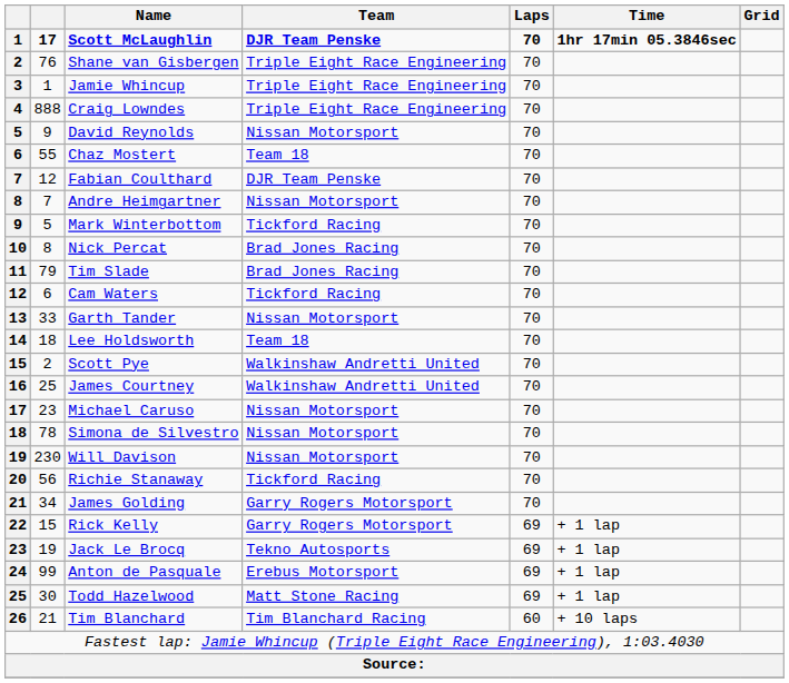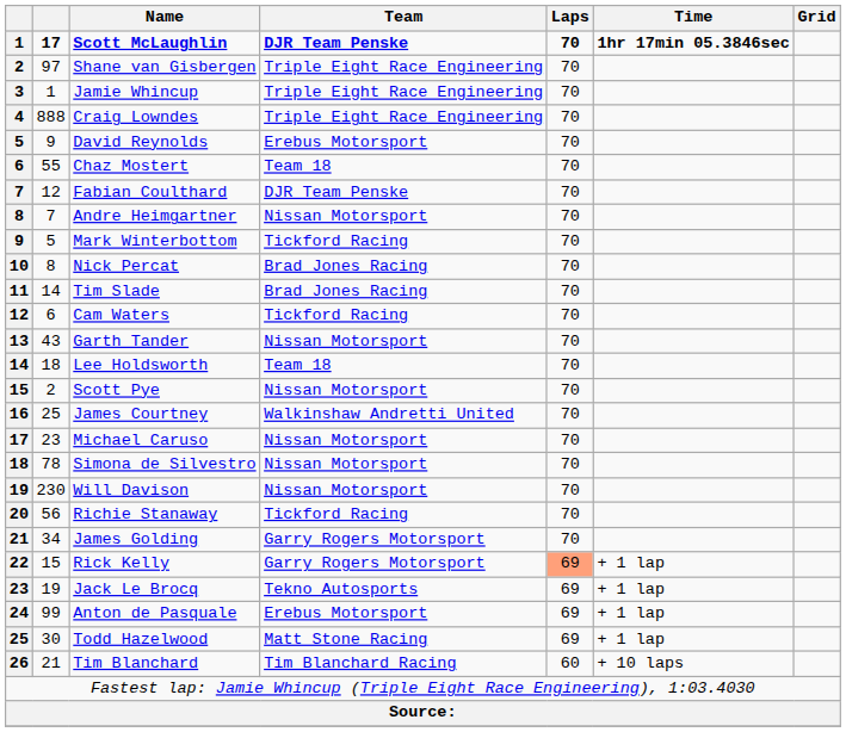 <table class="wikitable" style="font-size: 87%">
 <tr>
 <th></th>
 <th></th>
 <th>Name</th>
 <th>Team</th>
 <th>Laps</th>
 <th>Time</th>
 <th>Grid</th>
 </tr>
 <tr>
 <th><strong>1</strong></th>
 <td align="center"><strong>17</strong></td>
 <td><strong> <a href='#'>Scott McLaughlin</a></strong></td>
 <td><strong><a href='#'>DJR Team Penske</a></strong></td>
 <td align="center"><strong>70</strong></td>
 <td><strong>1hr 17min 05.3846sec</strong></td>
 <td></td>
 </tr>
 <tr>
 <th>2</th>
-<td align="center">76</td>
+<td align="center">97</td>
 <td> <a href='#'>Shane van Gisbergen</a></td>
 <td><a href='#'>Triple Eight Race Engineering</a></td>
 <td align="center">70</td>
 <td></td>
 <td></td>
 </tr>
 <tr>
 <th>3</th>
 <td align="center">1</td>
 <td> <a href='#'>Jamie Whincup</a></td>
 <td><a href='#'>Triple Eight Race Engineering</a></td>
 <td align="center">70</td>
 <td></td>
 <td></td>
 </tr>
 <tr>
 <th>4</th>
 <td align="center">888</td>
 <td> <a href='#'>Craig Lowndes</a></td>
 <td><a href='#'>Triple Eight Race Engineering</a></td>
 <td align="center">70</td>
 <td></td>
 <td></td>
 </tr>
 <tr>
 <th>5</th>
 <td align="center">9</td>
 <td> <a href='#'>David Reynolds</a></td>
-<td><a href='#'>Nissan Motorsport</a></td>
+<td><a href='#'>Erebus Motorsport</a></td>
 <td align="center">70</td>
 <td></td>
 <td></td>
 </tr>
 <tr>
 <th>6</th>
 <td align="center">55</td>
 <td> <a href='#'>Chaz Mostert</a></td>
 <td><a href='#'>Team 18</a></td>
 <td align="center">70</td>
 <td></td>
 <td></td>
 </tr>
 <tr>
 <th>7</th>
 <td align="center">12</td>
 <td> <a href='#'>Fabian Coulthard</a></td>
 <td><a href='#'>DJR Team Penske</a></td>
 <td align="center">70</td>
 <td></td>
 <td></td>
 </tr>
 <tr>
 <th>8</th>
 <td align="center">7</td>
 <td> <a href='#'>Andre Heimgartner</a></td>
 <td><a href='#'>Nissan Motorsport</a></td>
 <td align="center">70</td>
 <td></td>
 <td></td>
 </tr>
 <tr>
 <th>9</th>
 <td align="center">5</td>
 <td> <a href='#'>Mark Winterbottom</a></td>
 <td><a href='#'>Tickford Racing</a></td>
 <td align="center">70</td>
 <td></td>
 <td></td>
 </tr>
 <tr>
 <th>10</th>
 <td align="center">8</td>
 <td> <a href='#'>Nick Percat</a></td>
 <td><a href='#'>Brad Jones Racing</a></td>
 <td align="center">70</td>
 <td></td>
 <td></td>
 </tr>
 <tr>
 <th>11</th>
-<td align="center">79</td>
+<td align="center">14</td>
 <td> <a href='#'>Tim Slade</a></td>
 <td><a href='#'>Brad Jones Racing</a></td>
 <td align="center">70</td>
 <td></td>
 <td></td>
 </tr>
 <tr>
 <th>12</th>
 <td align="center">6</td>
 <td> <a href='#'>Cam Waters</a></td>
 <td><a href='#'>Tickford Racing</a></td>
 <td align="center">70</td>
 <td></td>
 <td></td>
 </tr>
 <tr>
 <th>13</th>
-<td align="center">33</td>
+<td align="center">43</td>
 <td> <a href='#'>Garth Tander</a></td>
 <td><a href='#'>Nissan Motorsport</a></td>
 <td align="center">70</td>
 <td></td>
 <td></td>
 </tr>
 <tr>
 <th>14</th>
 <td align="center">18</td>
 <td> <a href='#'>Lee Holdsworth</a></td>
 <td><a href='#'>Team 18</a></td>
 <td align="center">70</td>
 <td></td>
 <td></td>
 </tr>
 <tr>
 <th>15</th>
 <td align="center">2</td>
 <td> <a href='#'>Scott Pye</a></td>
-<td><a href='#'>Walkinshaw Andretti United</a></td>
+<td><a href='#'>Nissan Motorsport</a></td>
 <td align="center">70</td>
 <td></td>
 <td></td>
 </tr>
 <tr>
 <th>16</th>
 <td align="center">25</td>
 <td> <a href='#'>James Courtney</a></td>
 <td><a href='#'>Walkinshaw Andretti United</a></td>
 <td align="center">70</td>
 <td></td>
 <td></td>
 </tr>
 <tr>
 <th>17</th>
 <td align="center">23</td>
 <td> <a href='#'>Michael Caruso</a></td>
 <td><a href='#'>Nissan Motorsport</a></td>
 <td align="center">70</td>
 <td></td>
 <td></td>
 </tr>
 <tr>
 <th>18</th>
 <td align="center">78</td>
 <td> <a href='#'>Simona de Silvestro</a></td>
 <td><a href='#'>Nissan Motorsport</a></td>
 <td align="center">70</td>
 <td></td>
 <td></td>
 </tr>
 <tr>
 <th>19</th>
 <td align="center">230</td>
 <td> <a href='#'>Will Davison</a></td>
 <td><a href='#'>Nissan Motorsport</a></td>
 <td align="center">70</td>
 <td></td>
 <td></td>
 </tr>
 <tr>
 <th>20</th>
 <td align="center">56</td>
 <td> <a href='#'>Richie Stanaway</a></td>
 <td><a href='#'>Tickford Racing</a></td>
 <td align="center">70</td>
 <td></td>
 <td></td>
 </tr>
 <tr>
 <th>21</th>
 <td align="center">34</td>
 <td> <a href='#'>James Golding</a></td>
 <td><a href='#'>Garry Rogers Motorsport</a></td>
 <td align="center">70</td>
 <td></td>
 <td></td>
 </tr>
 <tr>
 <th>22</th>
 <td align="center">15</td>
 <td> <a href='#'>Rick Kelly</a></td>
 <td><a href='#'>Garry Rogers Motorsport</a></td>
-<td align="center">69</td>
+<td align="center" style="background: lightsalmon;">69</td>
 <td>+ 1 lap</td>
 <td></td>
 </tr>
 <tr>
 <th>23</th>
 <td align="center">19</td>
 <td> <a href='#'>Jack Le Brocq</a></td>
 <td><a href='#'>Tekno Autosports</a></td>
 <td align="center">69</td>
 <td>+ 1 lap</td>
 <td></td>
 </tr>
 <tr>
 <th>24</th>
 <td align="center">99</td>
 <td> <a href='#'>Anton de Pasquale</a></td>
 <td><a href='#'>Erebus Motorsport</a></td>
 <td align="center">69</td>
 <td>+ 1 lap</td>
 <td></td>
 </tr>
 <tr>
 <th>25</th>
 <td align="center">30</td>
 <td> <a href='#'>Todd Hazelwood</a></td>
 <td><a href='#'>Matt Stone Racing</a></td>
 <td align="center">69</td>
 <td>+ 1 lap</td>
 <td></td>
 </tr>
 <tr>
 <th>26</th>
 <td align="center">21</td>
 <td> <a href='#'>Tim Blanchard</a></td>
 <td><a href='#'>Tim Blanchard Racing</a></td>
 <td align="center">60</td>
 <td>+ 10 laps</td>
 <td></td>
 </tr>
 <tr>
 <td colspan="7" align="center"><em>Fastest lap: <a href='#'>Jamie Whincup</a> (<a href='#'>Triple Eight Race Engineering</a>), 1:03.4030</em></td>
 </tr>
 <tr>
 <th colspan=7>Source:</th>
 </tr>
 <tr>
 </tr>
 </table>
